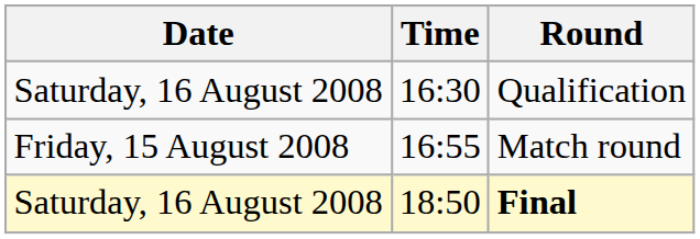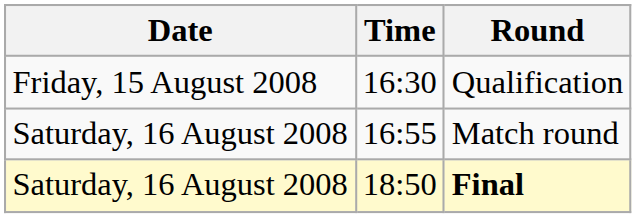 <table class="wikitable">
 <tr>
 <th>Date</th>
 <th>Time</th>
 <th>Round</th>
 </tr>
 <tr>
-<td>Saturday, 16 August 2008</td>
+<td>Friday, 15 August 2008</td>
 <td>16:30</td>
 <td>Qualification</td>
 </tr>
 <tr>
-<td>Friday, 15 August 2008</td>
+<td>Saturday, 16 August 2008</td>
 <td>16:55</td>
 <td>Match round</td>
 </tr>
 <tr>
 <td style=background:lemonchiffon>Saturday, 16 August 2008</td>
 <td style=background:lemonchiffon>18:50</td>
 <td style=background:lemonchiffon><strong>Final</strong></td>
 </tr>
 </table>
